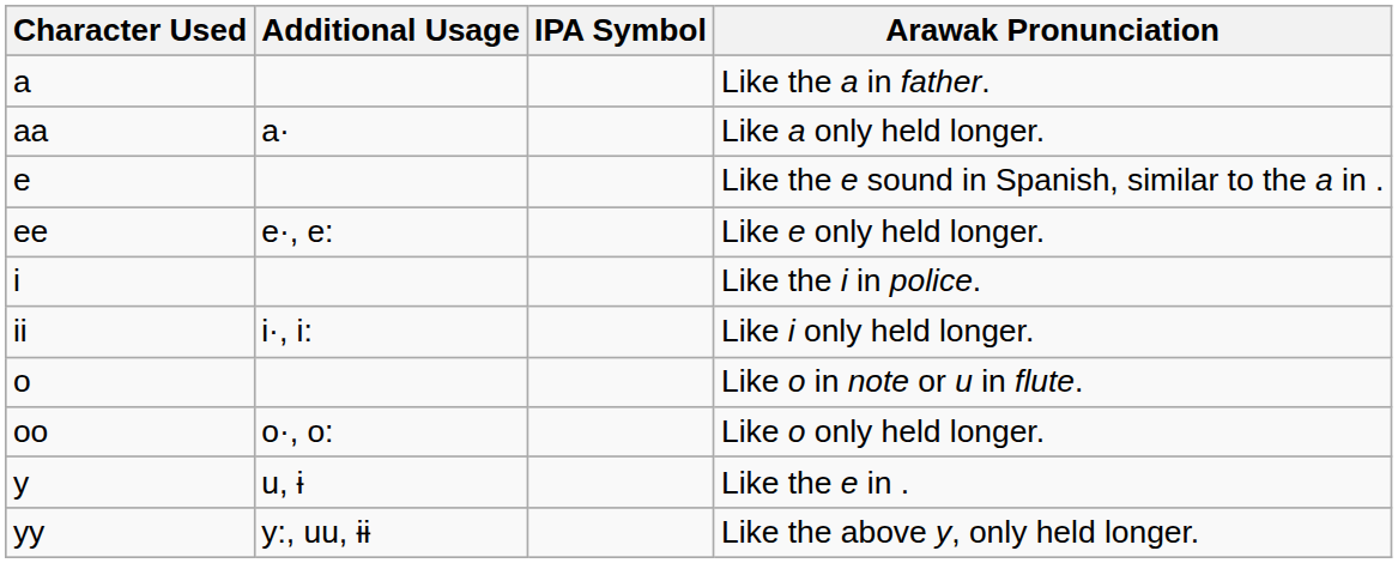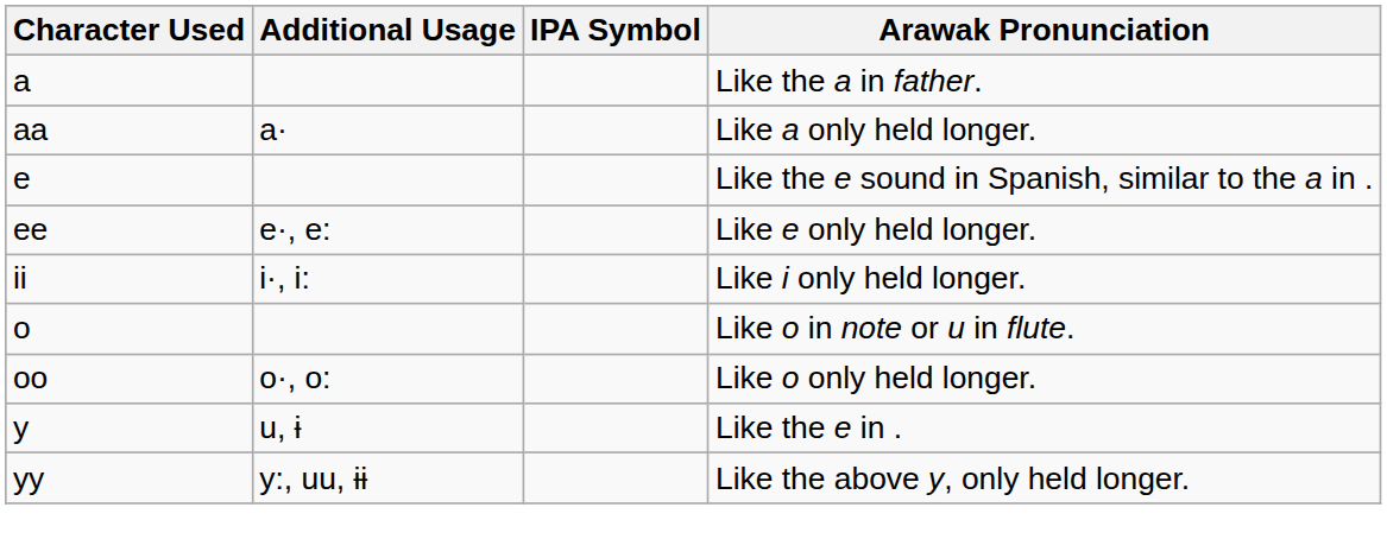 <table class="wikitable">
 <tr>
 <th>Character Used</th>
 <th>Additional Usage</th>
 <th>IPA Symbol</th>
 <th>Arawak Pronunciation</th>
 </tr>
 <tr>
 <td>a</td>
 <td></td>
 <td></td>
 <td>Like the <em>a</em> in <em>father</em>.</td>
 </tr>
 <tr>
 <td>aa</td>
 <td>a·</td>
 <td></td>
 <td>Like <em>a</em> only held longer.</td>
 </tr>
 <tr>
 <td>e</td>
 <td></td>
 <td></td>
 <td>Like the <em>e</em> sound in Spanish, similar to the <em>a</em> in <em></em>.</td>
 </tr>
 <tr>
 <td>ee</td>
 <td>e·, e:</td>
 <td></td>
 <td>Like <em>e</em> only held longer.</td>
 </tr>
 <tr>
-<td>i</td>
-<td></td>
-<td></td>
-<td>Like the <em>i</em> in <em>police</em>.</td>
-</tr>
-<tr>
 <td>ii</td>
 <td>i·, i:</td>
 <td></td>
 <td>Like <em>i</em> only held longer.</td>
 </tr>
 <tr>
 <td>o</td>
 <td></td>
 <td>  </td>
 <td>Like <em>o</em> in <em>note</em> or <em>u</em> in <em>flute</em>.</td>
 </tr>
 <tr>
 <td>oo</td>
 <td>o·, o:</td>
 <td></td>
 <td>Like <em>o</em> only held longer.</td>
 </tr>
 <tr>
 <td>y</td>
 <td>u, <s>i</s></td>
 <td></td>
 <td>Like the <em>e</em> in <em></em>.</td>
 </tr>
 <tr>
 <td>yy</td>
 <td>y:, uu, <s>ii</s></td>
 <td></td>
 <td>Like the above <em>y</em>, only held longer.</td>
 </tr>
 </table>
